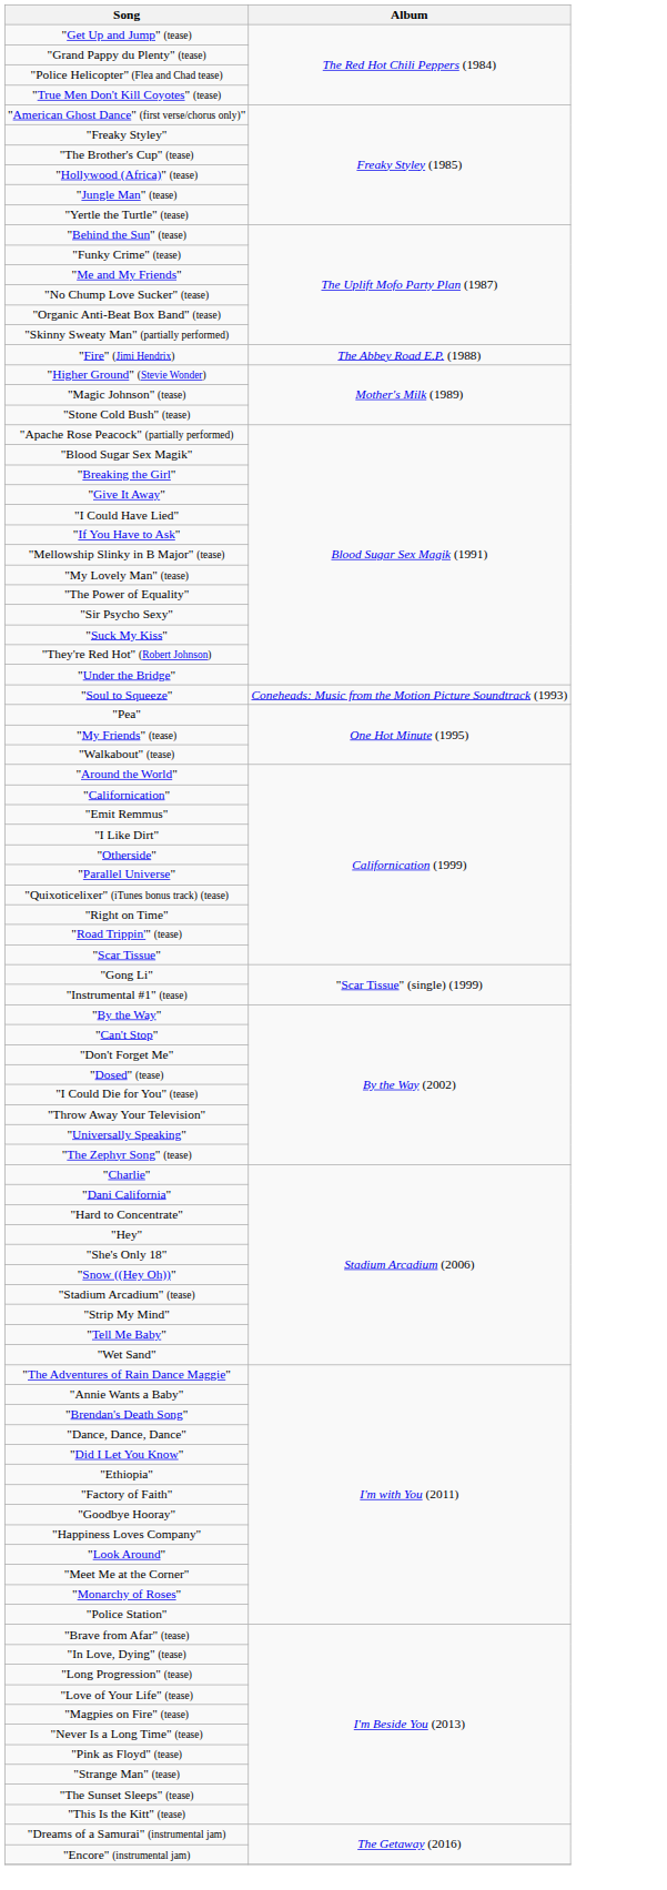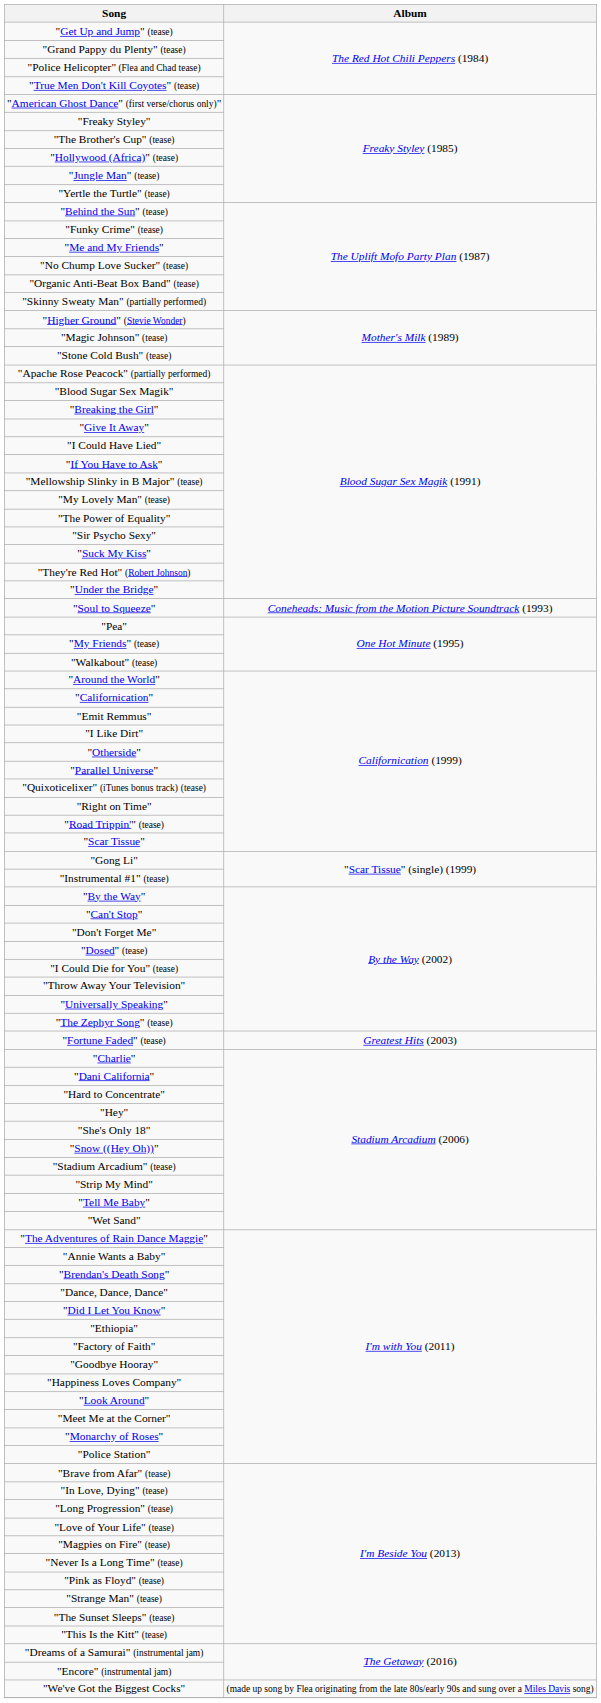 <table class="wikitable sortable">
 <tr>
 <th>Song</th>
 <th>Album</th>
 </tr>
 <tr>
 <td align="center">"<a href='#'>Get Up and Jump</a>" <small>(tease)</small></td>
 <td align="center" rowspan="4"><em><a href='#'>The Red Hot Chili Peppers</a></em> (1984)</td>
 </tr>
 <tr>
 <td align="center">"Grand Pappy du Plenty" <small>(tease)</small></td>
 </tr>
 <tr>
 <td align="center">"Police Helicopter"<small> (Flea and Chad tease) </small></td>
 </tr>
 <tr>
 <td align="center">"<a href='#'>True Men Don't Kill Coyotes</a>" <small>(tease)</small></td>
 </tr>
 <tr>
 <td align="center">"<a href='#'>American Ghost Dance</a>" <small>(first verse/chorus only)</small>"</td>
 <td align="center" rowspan="6"><em><a href='#'>Freaky Styley</a></em> (1985)</td>
 </tr>
 <tr>
 <td align="center">"Freaky Styley"</td>
 </tr>
 <tr>
 <td align="center">"The Brother's Cup" <small>(tease)</small></td>
 </tr>
 <tr>
 <td align="center">"<a href='#'>Hollywood (Africa)</a>" <small>(tease)</small></td>
 </tr>
 <tr>
 <td align="center">"<a href='#'>Jungle Man</a>" <small>(tease)</small></td>
 </tr>
 <tr>
 <td align="center">"Yertle the Turtle" <small>(tease)</small></td>
 </tr>
 <tr>
 <td align="center">"<a href='#'>Behind the Sun</a>" <small>(tease)</small></td>
 <td align="center" rowspan="6"><em><a href='#'>The Uplift Mofo Party Plan</a></em> (1987)</td>
 </tr>
 <tr>
 <td align="center">"Funky Crime" <small>(tease)</small></td>
 </tr>
 <tr>
 <td align="center">"<a href='#'>Me and My Friends</a>"</td>
 </tr>
 <tr>
 <td align="center">"No Chump Love Sucker" <small>(tease)</small></td>
 </tr>
 <tr>
 <td align="center">"Organic Anti-Beat Box Band" <small>(tease)</small></td>
 </tr>
 <tr>
 <td align="center">"Skinny Sweaty Man" <small>(partially performed)</small></td>
-</tr>
-<tr>
-<td align="center">"<a href='#'>Fire</a>" <small>(<a href='#'>Jimi Hendrix</a>)</small></td>
-<td align="center"><em><a href='#'>The Abbey Road E.P.</a></em> (1988)</td>
 </tr>
 <tr>
 <td align="center">"<a href='#'>Higher Ground</a>" <small>(<a href='#'>Stevie Wonder</a>)</small></td>
 <td align="center" rowspan="3"><em><a href='#'>Mother's Milk</a></em> (1989)</td>
 </tr>
 <tr>
 <td align="center">"Magic Johnson" <small>(tease)</small></td>
 </tr>
 <tr>
 <td align="center">"Stone Cold Bush" <small>(tease)</small></td>
 </tr>
 <tr>
 <td align="center">"Apache Rose Peacock" <small>(partially performed)</small></td>
 <td align="center" rowspan="13"><em><a href='#'>Blood Sugar Sex Magik</a></em> (1991)</td>
 </tr>
 <tr>
 <td align="center">"Blood Sugar Sex Magik"</td>
 </tr>
 <tr>
 <td align="center">"<a href='#'>Breaking the Girl</a>"</td>
 </tr>
 <tr>
 <td align="center">"<a href='#'>Give It Away</a>"</td>
 </tr>
 <tr>
 <td align="center">"I Could Have Lied"</td>
 </tr>
 <tr>
 <td align="center">"<a href='#'>If You Have to Ask</a>"</td>
 </tr>
 <tr>
 <td align="center">"Mellowship Slinky in B Major" <small>(tease)</small></td>
 </tr>
 <tr>
 <td align="center">"My Lovely Man" <small>(tease)</small></td>
 </tr>
 <tr>
 <td align="center">"The Power of Equality"</td>
 </tr>
 <tr>
 <td align="center">"Sir Psycho Sexy"</td>
 </tr>
 <tr>
 <td align="center">"<a href='#'>Suck My Kiss</a>"</td>
 </tr>
 <tr>
 <td align="center">"They're Red Hot" <small>(<a href='#'>Robert Johnson</a>)</small></td>
 </tr>
 <tr>
 <td align="center">"<a href='#'>Under the Bridge</a>"</td>
 </tr>
 <tr>
 <td align="center">"<a href='#'>Soul to Squeeze</a>"</td>
 <td align="center" rowspan="1"><em><a href='#'>Coneheads: Music from the Motion Picture Soundtrack</a></em> (1993)</td>
 </tr>
 <tr>
 <td align="center">"Pea"</td>
 <td align="center" rowspan="3"><em><a href='#'>One Hot Minute</a></em> (1995)</td>
 </tr>
 <tr>
 <td align="center">"<a href='#'>My Friends</a>" <small>(tease)</small></td>
 </tr>
 <tr>
 <td align="center">"Walkabout" <small>(tease)</small></td>
 </tr>
 <tr>
 <td align="center">"<a href='#'>Around the World</a>"</td>
 <td align="center" rowspan="10"><em><a href='#'>Californication</a></em> (1999)</td>
 </tr>
 <tr>
 <td align="center">"<a href='#'>Californication</a>"</td>
 </tr>
 <tr>
 <td align="center">"Emit Remmus"</td>
 </tr>
 <tr>
 <td align="center">"I Like Dirt"</td>
 </tr>
 <tr>
 <td align="center">"<a href='#'>Otherside</a>"</td>
 </tr>
 <tr>
 <td align="center">"<a href='#'>Parallel Universe</a>"</td>
 </tr>
 <tr>
 <td align="center">"Quixoticelixer" <small>(iTunes bonus track)</small> <small>(tease)</small></td>
 </tr>
 <tr>
 <td align="center">"Right on Time"</td>
 </tr>
 <tr>
 <td align="center">"<a href='#'>Road Trippin'</a>" <small>(tease)</small></td>
 </tr>
 <tr>
 <td align="center">"<a href='#'>Scar Tissue</a>"</td>
 </tr>
 <tr>
 <td align="center">"Gong Li"</td>
 <td align="center" rowspan="2">"<a href='#'>Scar Tissue</a>" (single) (1999)</td>
 </tr>
 <tr>
 <td align="center">"Instrumental #1" <small>(tease)</small></td>
 </tr>
 <tr>
 <td align="center">"<a href='#'>By the Way</a>"</td>
 <td align="center" rowspan="8"><em><a href='#'>By the Way</a></em> (2002)</td>
 </tr>
 <tr>
 <td align="center">"<a href='#'>Can't Stop</a>"</td>
 </tr>
 <tr>
 <td align="center">"Don't Forget Me"</td>
 </tr>
 <tr>
 <td align="center">"<a href='#'>Dosed</a>" <small>(tease)</small></td>
 </tr>
 <tr>
 <td align="center">"I Could Die for You" <small>(tease)</small></td>
 </tr>
 <tr>
 <td align="center">"Throw Away Your Television"</td>
 </tr>
 <tr>
 <td align="center">"<a href='#'>Universally Speaking</a>"</td>
 </tr>
 <tr>
 <td align="center">"<a href='#'>The Zephyr Song</a>" <small>(tease)</small></td>
 </tr>
 <tr>
+<td align="center">"<a href='#'>Fortune Faded</a>" <small>(tease)</small></td>
+<td align="center" rowspan="1"><em><a href='#'>Greatest Hits</a></em> (2003)</td>
+</tr>
+<tr>
 <td align="center">"<a href='#'>Charlie</a>"</td>
 <td align="center" rowspan="10"><em><a href='#'>Stadium Arcadium</a></em> (2006)</td>
 </tr>
 <tr>
 <td align="center">"<a href='#'>Dani California</a>"</td>
 </tr>
 <tr>
 <td align="center">"Hard to Concentrate"</td>
 </tr>
 <tr>
 <td align="center">"Hey"</td>
 </tr>
 <tr>
 <td align="center">"She's Only 18"</td>
 </tr>
 <tr>
 <td align="center">"<a href='#'>Snow ((Hey Oh))</a>"</td>
 </tr>
 <tr>
 <td align="center">"Stadium Arcadium" <small>(tease)</small></td>
 </tr>
 <tr>
 <td align="center">"Strip My Mind"</td>
 </tr>
 <tr>
 <td align="center">"<a href='#'>Tell Me Baby</a>"</td>
 </tr>
 <tr>
 <td align="center">"Wet Sand"</td>
 </tr>
 <tr>
 <td align="center">"<a href='#'>The Adventures of Rain Dance Maggie</a>"</td>
 <td align="center" rowspan="13"><em><a href='#'>I'm with You</a></em> (2011)</td>
 </tr>
 <tr>
 <td align="center">"Annie Wants a Baby"</td>
 </tr>
 <tr>
 <td align="center">"<a href='#'>Brendan's Death Song</a>"</td>
 </tr>
 <tr>
 <td align="center">"Dance, Dance, Dance"</td>
 </tr>
 <tr>
 <td align="center">"<a href='#'>Did I Let You Know</a>"</td>
 </tr>
 <tr>
 <td align="center">"Ethiopia"</td>
 </tr>
 <tr>
 <td align="center">"Factory of Faith"</td>
 </tr>
 <tr>
 <td align="center">"Goodbye Hooray"</td>
 </tr>
 <tr>
 <td align="center">"Happiness Loves Company"</td>
 </tr>
 <tr>
 <td align="center">"<a href='#'>Look Around</a>"</td>
 </tr>
 <tr>
 <td align="center">"Meet Me at the Corner"</td>
 </tr>
 <tr>
 <td align="center">"<a href='#'>Monarchy of Roses</a>"</td>
 </tr>
 <tr>
 <td align="center">"Police Station"</td>
 </tr>
 <tr>
 <td align="center">"Brave from Afar" <small>(tease)</small></td>
 <td align="center" rowspan="10"><em><a href='#'>I'm Beside You</a></em> (2013)</td>
 </tr>
 <tr>
 <td align="center">"In Love, Dying" <small>(tease)</small></td>
 </tr>
 <tr>
 <td align="center">"Long Progression" <small>(tease)</small></td>
 </tr>
 <tr>
 <td align="center">"Love of Your Life" <small>(tease)</small></td>
 </tr>
 <tr>
 <td align="center">"Magpies on Fire" <small>(tease)</small></td>
 </tr>
 <tr>
 <td align="center">"Never Is a Long Time" <small>(tease)</small></td>
 </tr>
 <tr>
 <td align="center">"Pink as Floyd" <small>(tease)</small></td>
 </tr>
 <tr>
 <td align="center">"Strange Man" <small>(tease)</small></td>
 </tr>
 <tr>
 <td align="center">"The Sunset Sleeps" <small>(tease)</small></td>
 </tr>
 <tr>
 <td align="center">"This Is the Kitt" <small>(tease)</small></td>
 </tr>
 <tr>
 <td align="center">"Dreams of a Samurai" <small>(instrumental jam)</small></td>
 <td align="center" rowspan="2"><em><a href='#'>The Getaway</a></em> (2016)</td>
 </tr>
 <tr>
 <td align="center">"Encore" <small>(instrumental jam)</small></td>
 </tr>
 <tr>
+<td align="center">"We've Got the Biggest Cocks"</td>
+<td align="center" rowspan="1"><small>(made up song by Flea originating from the late 80s/early 90s and sung over a <a href='#'>Miles Davis</a> song)</small></td>
+</tr>
+<tr>
 </tr>
 </table>
